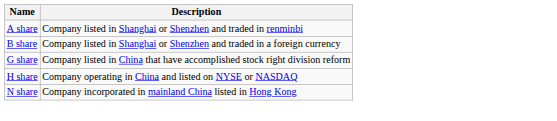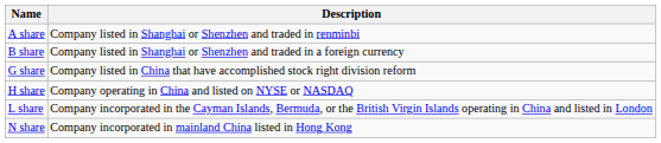 <table class="wikitable">
 <tr>
 <th>Name</th>
 <th>Description</th>
 </tr>
 <tr>
 <td><a href='#'>A share</a></td>
 <td>Company listed in <a href='#'>Shanghai</a> or <a href='#'>Shenzhen</a> and traded in <a href='#'>renminbi</a></td>
 </tr>
 <tr>
 <td><a href='#'>B share</a></td>
 <td>Company listed in <a href='#'>Shanghai</a> or <a href='#'>Shenzhen</a> and traded in a foreign currency</td>
 </tr>
 <tr>
 <td><a href='#'>G share</a></td>
 <td>Company listed in <a href='#'>China</a> that have accomplished stock right division reform</td>
 </tr>
 <tr>
 <td><a href='#'>H share</a></td>
 <td>Company operating in <a href='#'>China</a> and listed on <a href='#'>NYSE</a> or <a href='#'>NASDAQ</a></td>
 </tr>
 <tr>
+<td><a href='#'>L share</a></td>
+<td>Company incorporated in the <a href='#'>Cayman Islands</a>, <a href='#'>Bermuda</a>, or the <a href='#'>British Virgin Islands</a> operating in <a href='#'>China</a> and listed in <a href='#'>London</a></td>
+</tr>
+<tr>
 <td><a href='#'>N share</a></td>
 <td>Company incorporated in <a href='#'>mainland China</a> listed in <a href='#'>Hong Kong</a></td>
 </tr>
 </table>
